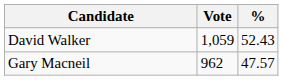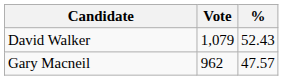 <table class="wikitable">
 <tr>
 <th bgcolor="#DDDDFF" width="200px">Candidate</th>
 <th bgcolor="#DDDDFF">Vote</th>
 <th bgcolor="#DDDDFF">%</th>
 </tr>
 <tr>
 <td>David Walker</td>
-<td>1,059</td>
+<td>1,079</td>
 <td>52.43</td>
 </tr>
 <tr>
 <td>Gary Macneil</td>
 <td>962</td>
 <td>47.57</td>
 </tr>
 </table>
